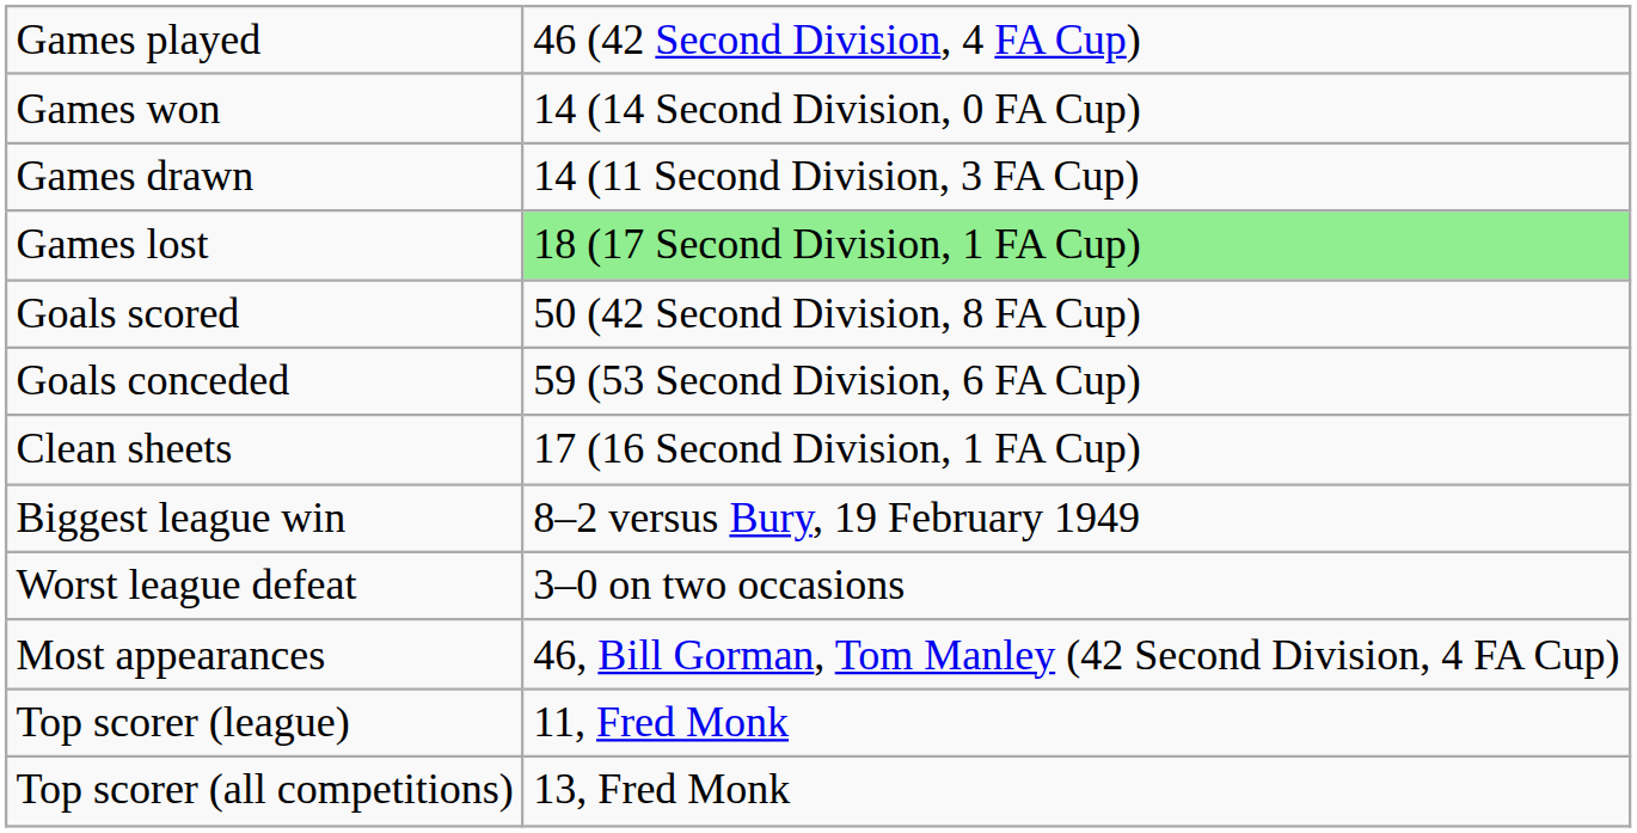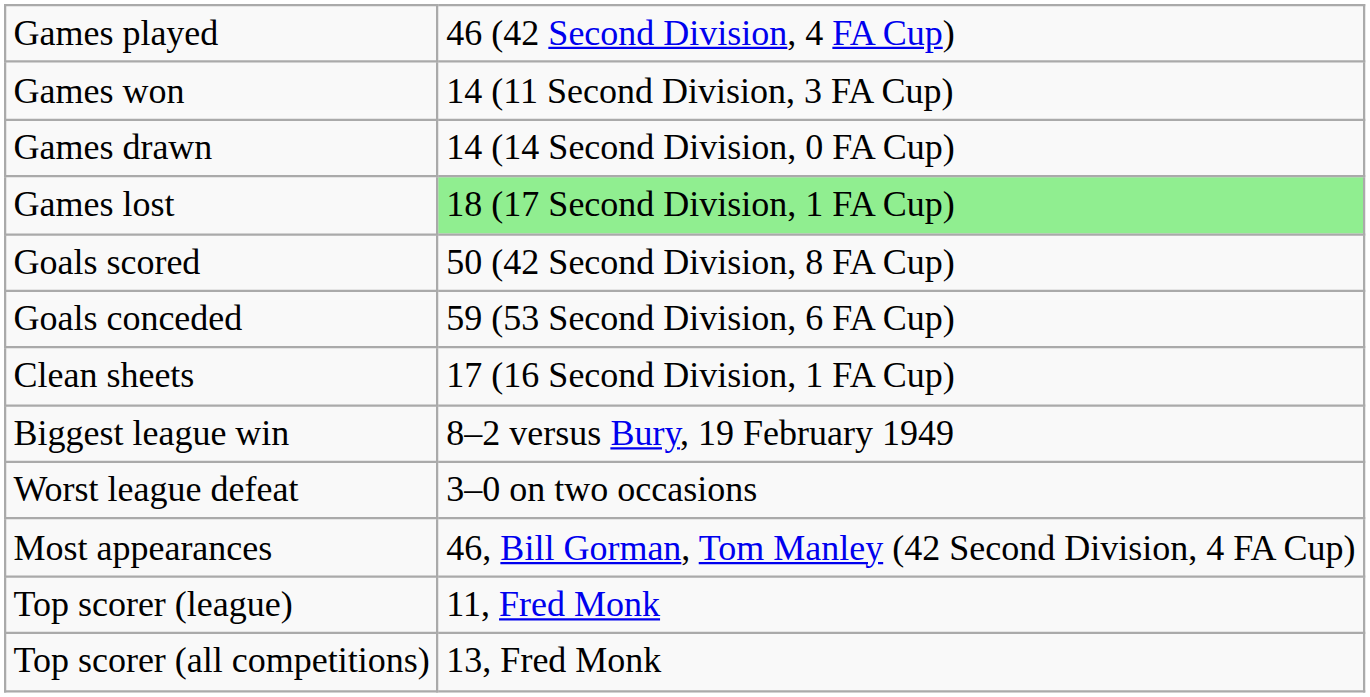 <table class="wikitable">
 <tr>
 <td>Games played</td>
 <td>46 (42 <a href='#'>Second Division</a>, 4 <a href='#'>FA Cup</a>)</td>
 </tr>
 <tr>
 <td>Games won</td>
-<td>14 (14 Second Division, 0 FA Cup)</td>
+<td>14 (11 Second Division, 3 FA Cup)</td>
 </tr>
 <tr>
 <td>Games drawn</td>
-<td>14 (11 Second Division, 3 FA Cup)</td>
+<td>14 (14 Second Division, 0 FA Cup)</td>
 </tr>
 <tr>
 <td>Games lost</td>
 <td style="background: lightgreen;">18 (17 Second Division, 1 FA Cup)</td>
 </tr>
 <tr>
 <td>Goals scored</td>
 <td>50 (42 Second Division, 8 FA Cup)</td>
 </tr>
 <tr>
 <td>Goals conceded</td>
 <td>59 (53 Second Division, 6 FA Cup)</td>
 </tr>
 <tr>
 <td>Clean sheets</td>
 <td>17 (16 Second Division, 1 FA Cup)</td>
 </tr>
 <tr>
 <td>Biggest league win</td>
 <td>8–2 versus <a href='#'>Bury</a>, 19 February 1949</td>
 </tr>
 <tr>
 <td>Worst league defeat</td>
 <td>3–0 on two occasions</td>
 </tr>
 <tr>
 <td>Most appearances</td>
 <td>46, <a href='#'>Bill Gorman</a>, <a href='#'>Tom Manley</a> (42 Second Division, 4 FA Cup)</td>
 </tr>
 <tr>
 <td>Top scorer (league)</td>
 <td>11, <a href='#'>Fred Monk</a></td>
 </tr>
 <tr>
 <td>Top scorer (all competitions)</td>
 <td>13, Fred Monk</td>
 </tr>
 </table>
